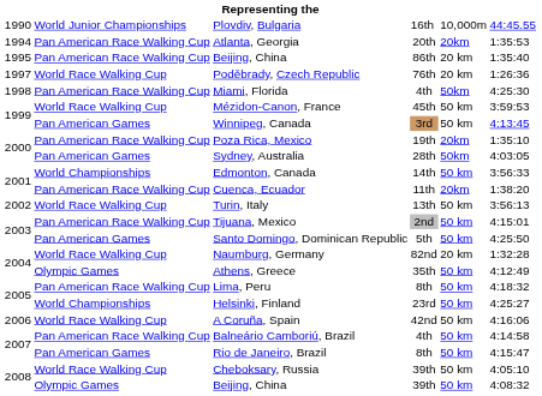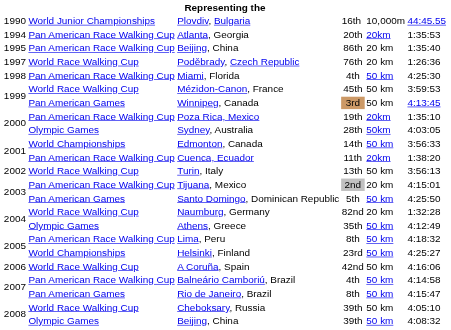 <table>
 <tr>
 <th colspan="6">Representing the </th>
 </tr>
 <tr>
 <td>1990</td>
 <td><a href='#'>World Junior Championships</a></td>
 <td><a href='#'>Plovdiv</a>, <a href='#'>Bulgaria</a></td>
 <td>16th</td>
 <td>10,000m</td>
 <td><a href='#'>44:45.55</a></td>
 </tr>
 <tr>
 <td>1994</td>
 <td><a href='#'>Pan American Race Walking Cup</a></td>
 <td><a href='#'>Atlanta</a>, Georgia</td>
 <td align="center">20th</td>
 <td><a href='#'>20km</a></td>
 <td>1:35:53</td>
 </tr>
 <tr>
 <td>1995</td>
 <td><a href='#'>Pan American Race Walking Cup</a></td>
 <td><a href='#'>Beijing</a>, China</td>
 <td align="center">86th</td>
 <td>20 km</td>
 <td>1:35:40</td>
 </tr>
 <tr>
 <td>1997</td>
 <td><a href='#'>World Race Walking Cup</a></td>
 <td><a href='#'>Poděbrady</a>, <a href='#'>Czech Republic</a></td>
 <td align="center">76th</td>
 <td>20 km</td>
 <td>1:26:36</td>
 </tr>
 <tr>
 <td>1998</td>
 <td><a href='#'>Pan American Race Walking Cup</a></td>
 <td><a href='#'>Miami</a>, Florida</td>
 <td align="center">4th</td>
-<td><a href='#'>50km</a></td>
+<td><a href='#'>50 km</a></td>
 <td>4:25:30</td>
 </tr>
 <tr>
 <td rowspan=2>1999</td>
 <td><a href='#'>World Race Walking Cup</a></td>
 <td><a href='#'>Mézidon-Canon</a>, France</td>
 <td align="center">45th</td>
 <td>50 km</td>
 <td>3:59:53</td>
 </tr>
 <tr>
 <td><a href='#'>Pan American Games</a></td>
 <td><a href='#'>Winnipeg</a>, Canada</td>
 <td bgcolor="cc9966" align="center">3rd</td>
 <td>50 km</td>
 <td><a href='#'>4:13:45</a></td>
 </tr>
 <tr>
 <td rowspan=2>2000</td>
 <td><a href='#'>Pan American Race Walking Cup</a></td>
 <td><a href='#'>Poza Rica, Mexico</a></td>
 <td align="center">19th </td>
 <td><a href='#'>20km</a></td>
 <td>1:35:10</td>
 </tr>
 <tr>
-<td><a href='#'>Pan American Games</a></td>
+<td><a href='#'>Olympic Games</a></td>
 <td><a href='#'>Sydney</a>, Australia</td>
 <td align="center">28th</td>
 <td><a href='#'>50km</a></td>
 <td>4:03:05</td>
 </tr>
 <tr>
 <td rowspan=2>2001</td>
 <td><a href='#'>World Championships</a></td>
 <td><a href='#'>Edmonton</a>, Canada</td>
 <td align="center">14th</td>
 <td><a href='#'>50 km</a></td>
 <td>3:56:33</td>
 </tr>
 <tr>
 <td><a href='#'>Pan American Race Walking Cup</a></td>
 <td><a href='#'>Cuenca, Ecuador</a></td>
 <td align="center">11th</td>
 <td><a href='#'>20km</a></td>
 <td>1:38:20</td>
 </tr>
 <tr>
 <td>2002</td>
 <td><a href='#'>World Race Walking Cup</a></td>
 <td><a href='#'>Turin</a>, Italy</td>
 <td align="center">13th</td>
 <td>50 km</td>
 <td>3:56:13</td>
 </tr>
 <tr>
 <td rowspan=2>2003</td>
 <td><a href='#'>Pan American Race Walking Cup</a></td>
 <td><a href='#'>Tijuana</a>, Mexico</td>
 <td bgcolor="silver" align="center">2nd</td>
-<td><a href='#'>50 km</a></td>
+<td>20 km</td>
 <td>4:15:01</td>
 </tr>
 <tr>
 <td><a href='#'>Pan American Games</a></td>
 <td><a href='#'>Santo Domingo</a>, Dominican Republic</td>
 <td align="center">5th</td>
 <td><a href='#'>50 km</a></td>
 <td>4:25:50</td>
 </tr>
 <tr>
 <td rowspan=2>2004</td>
 <td><a href='#'>World Race Walking Cup</a></td>
 <td><a href='#'>Naumburg</a>, Germany</td>
 <td align="center">82nd</td>
 <td>20 km</td>
 <td>1:32:28</td>
 </tr>
 <tr>
 <td><a href='#'>Olympic Games</a></td>
 <td><a href='#'>Athens</a>, Greece</td>
 <td align="center">35th</td>
 <td><a href='#'>50 km</a></td>
 <td>4:12:49</td>
 </tr>
 <tr>
 <td rowspan=2>2005</td>
 <td><a href='#'>Pan American Race Walking Cup</a></td>
 <td><a href='#'>Lima</a>, Peru</td>
 <td align="center">8th</td>
 <td><a href='#'>50 km</a></td>
 <td>4:18:32</td>
 </tr>
 <tr>
 <td><a href='#'>World Championships</a></td>
 <td><a href='#'>Helsinki</a>, Finland</td>
 <td align="center">23rd</td>
 <td><a href='#'>50 km</a></td>
 <td>4:25:27</td>
 </tr>
 <tr>
 <td>2006</td>
 <td><a href='#'>World Race Walking Cup</a></td>
 <td><a href='#'>A Coruña</a>, Spain</td>
 <td align="center">42nd</td>
 <td>50 km</td>
 <td>4:16:06</td>
 </tr>
 <tr>
 <td rowspan=2>2007</td>
 <td><a href='#'>Pan American Race Walking Cup</a></td>
 <td><a href='#'>Balneário Camboriú</a>, Brazil</td>
 <td align="center">4th</td>
 <td><a href='#'>50 km</a></td>
 <td>4:14:58</td>
 </tr>
 <tr>
 <td><a href='#'>Pan American Games</a></td>
 <td><a href='#'>Rio de Janeiro</a>, Brazil</td>
 <td align="center">8th</td>
 <td><a href='#'>50 km</a></td>
 <td>4:15:47</td>
 </tr>
 <tr>
 <td rowspan=2>2008</td>
 <td><a href='#'>World Race Walking Cup</a></td>
 <td><a href='#'>Cheboksary</a>, Russia</td>
 <td align="center">39th</td>
 <td>50 km</td>
 <td>4:05:10</td>
 </tr>
 <tr>
 <td><a href='#'>Olympic Games</a></td>
 <td><a href='#'>Beijing</a>, China</td>
 <td align="center">39th</td>
 <td><a href='#'>50 km</a></td>
 <td>4:08:32</td>
 </tr>
 </table>
